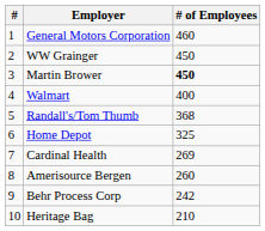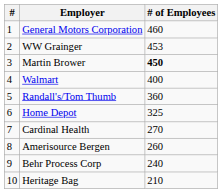 <table class="wikitable" border="1">
 <tr>
 <th>#</th>
 <th>Employer</th>
 <th># of Employees</th>
 </tr>
 <tr>
 <td>1</td>
 <td><a href='#'>General Motors Corporation</a></td>
 <td>460</td>
 </tr>
 <tr>
 <td>2</td>
 <td>WW Grainger</td>
-<td>450</td>
+<td>453</td>
 </tr>
 <tr>
 <td>3</td>
 <td>Martin Brower</td>
 <td><strong>450</strong></td>
 </tr>
 <tr>
 <td>4</td>
 <td><a href='#'>Walmart</a></td>
 <td>400</td>
 </tr>
 <tr>
 <td>5</td>
 <td><a href='#'>Randall's/Tom Thumb</a></td>
-<td>368</td>
+<td>360</td>
 </tr>
 <tr>
 <td>6</td>
 <td><a href='#'>Home Depot</a></td>
 <td>325</td>
 </tr>
 <tr>
 <td>7</td>
 <td>Cardinal Health</td>
-<td>269</td>
+<td>270</td>
 </tr>
 <tr>
 <td>8</td>
 <td>Amerisource Bergen</td>
 <td>260</td>
 </tr>
 <tr>
 <td>9</td>
 <td>Behr Process Corp</td>
-<td>242</td>
+<td>240</td>
 </tr>
 <tr>
 <td>10</td>
 <td>Heritage Bag</td>
 <td>210</td>
 </tr>
 </table>
